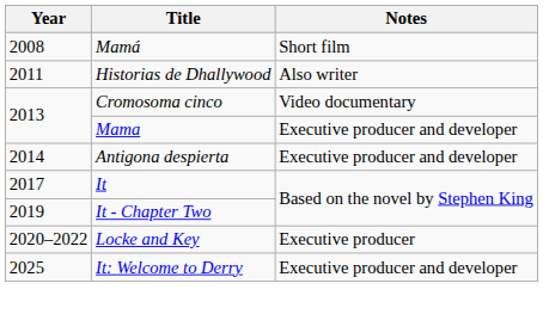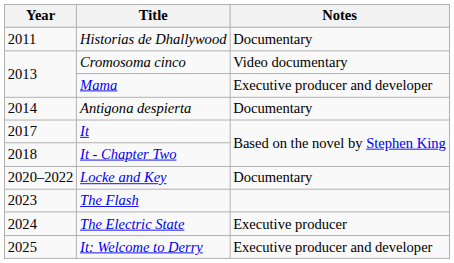 <table class="wikitable">
 <tr style="background:#b0c4de; text-align:center;">
 <th>Year</th>
 <th>Title</th>
 <th>Notes</th>
 </tr>
 <tr>
-<td>2008</td>
-<td><em>Mamá</em></td>
-<td>Short film</td>
-</tr>
-<tr>
 <td>2011</td>
 <td><em>Historias de Dhallywood</em></td>
-<td>Also writer</td>
+<td>Documentary</td>
 </tr>
 <tr>
 <td rowspan="2">2013</td>
 <td><em>Cromosoma cinco</em></td>
 <td>Video documentary</td>
 </tr>
 <tr>
 <td><em><a href='#'>Mama</a></em></td>
 <td>Executive producer and developer</td>
 </tr>
 <tr>
 <td>2014</td>
 <td><em>Antigona despierta</em></td>
-<td>Executive producer and developer</td>
+<td>Documentary</td>
 </tr>
 <tr>
 <td>2017</td>
 <td><em><a href='#'>It</a></em></td>
 <td rowspan=2>Based on the novel by <a href='#'>Stephen King</a></td>
 </tr>
 <tr>
-<td>2019</td>
+<td>2018</td>
 <td><em><a href='#'>It - Chapter Two</a></em></td>
 </tr>
 <tr>
 <td>2020–2022</td>
 <td><em><a href='#'>Locke and Key</a></em></td>
+<td>Documentary</td>
+</tr>
+<tr>
+<td>2023</td>
+<td><em><a href='#'>The Flash</a></em></td>
+<td></td>
+</tr>
+<tr>
+<td>2024</td>
+<td><em><a href='#'>The Electric State</a></em></td>
 <td>Executive producer</td>
 </tr>
 <tr>
 <td>2025</td>
 <td><em><a href='#'>It: Welcome to Derry</a></em></td>
 <td>Executive producer and developer</td>
 </tr>
 </table>
